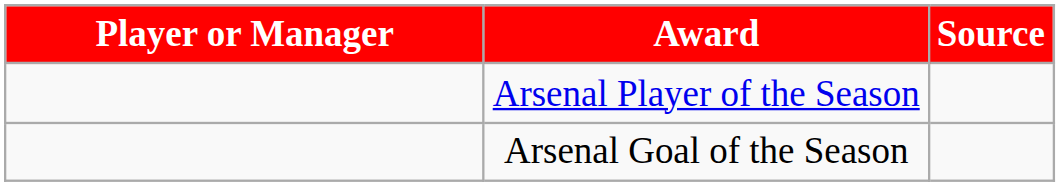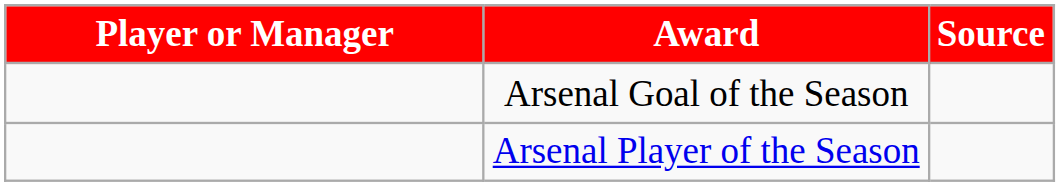 <table class="wikitable" style="text-align:center;">
 <tr>
 <th style="background:#FF0000; color:white;">Player or Manager</th>
 <th style="background:#FF0000; color:white;">Award</th>
 <th style="background:#FF0000; color:white;">Source</th>
 </tr>
 <tr>
 <td style="width:200px;"></td>
-<td><a href='#'>Arsenal Player of the Season</a></td>
+<td>Arsenal Goal of the Season</td>
 <td></td>
 </tr>
 <tr>
 <td style="width:200px;"></td>
-<td>Arsenal Goal of the Season</td>
+<td><a href='#'>Arsenal Player of the Season</a></td>
 <td></td>
 </tr>
 </table>
